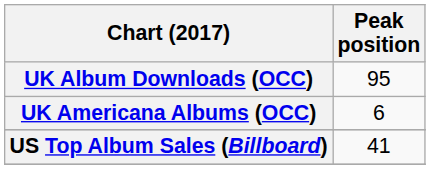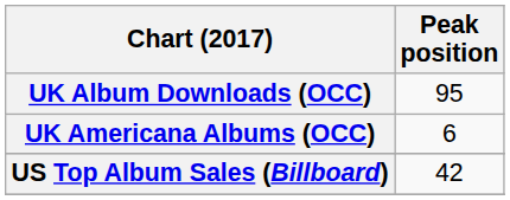 <table class="wikitable sortable plainrowheaders" style="text-align:center">
 <tr>
 <th scope="col">Chart (2017)</th>
 <th scope="col">Peak<br>position</th>
 </tr>
 <tr>
 <th scope="row"><a href='#'>UK Album Downloads</a> (<a href='#'>OCC</a>)</th>
 <td>95</td>
 </tr>
 <tr>
 <th scope="row"><a href='#'>UK Americana Albums</a> (<a href='#'>OCC</a>)</th>
 <td>6</td>
 </tr>
 <tr>
 </tr>
 <tr>
 <th scope="row">US <a href='#'>Top Album Sales</a> (<em><a href='#'>Billboard</a></em>)</th>
-<td>41</td>
+<td>42</td>
 </tr>
 <tr>
 </tr>
 <tr>
 </tr>
 </table>
